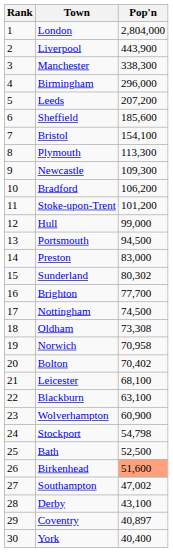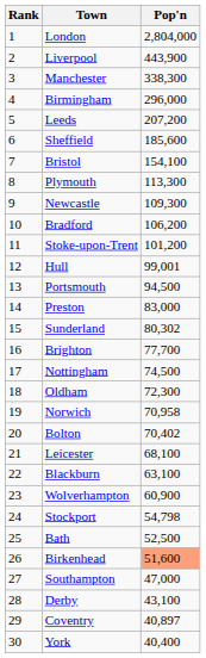 <table class="sortable wikitable vatop" style=" margin-right:2em;">
 <tr>
 <th>Rank</th>
 <th>Town</th>
 <th>Pop'n</th>
 </tr>
 <tr>
 <td>1</td>
 <td><a href='#'>London</a></td>
 <td>2,804,000</td>
 </tr>
 <tr>
 <td>2</td>
 <td><a href='#'>Liverpool</a></td>
 <td>443,900</td>
 </tr>
 <tr>
 <td>3</td>
 <td><a href='#'>Manchester</a></td>
 <td>338,300</td>
 </tr>
 <tr>
 <td>4</td>
 <td><a href='#'>Birmingham</a></td>
 <td>296,000</td>
 </tr>
 <tr>
 <td>5</td>
 <td><a href='#'>Leeds</a></td>
 <td>207,200</td>
 </tr>
 <tr>
 <td>6</td>
 <td><a href='#'>Sheffield</a></td>
 <td>185,600</td>
 </tr>
 <tr>
 <td>7</td>
 <td><a href='#'>Bristol</a></td>
 <td>154,100</td>
 </tr>
 <tr>
 <td>8</td>
 <td><a href='#'>Plymouth</a></td>
 <td>113,300</td>
 </tr>
 <tr>
 <td>9</td>
 <td><a href='#'>Newcastle</a></td>
 <td>109,300</td>
 </tr>
 <tr>
 <td>10</td>
 <td><a href='#'>Bradford</a></td>
 <td>106,200</td>
 </tr>
 <tr>
 <td>11</td>
 <td><a href='#'>Stoke-upon-Trent</a></td>
 <td>101,200</td>
 </tr>
 <tr>
 <td>12</td>
 <td><a href='#'>Hull</a></td>
-<td>99,000</td>
+<td>99,001</td>
 </tr>
 <tr>
 <td>13</td>
 <td><a href='#'>Portsmouth</a></td>
 <td>94,500</td>
 </tr>
 <tr>
 <td>14</td>
 <td><a href='#'>Preston</a></td>
 <td>83,000</td>
 </tr>
 <tr>
 <td>15</td>
 <td><a href='#'>Sunderland</a></td>
 <td>80,302</td>
 </tr>
 <tr>
 <td>16</td>
 <td><a href='#'>Brighton</a></td>
 <td>77,700</td>
 </tr>
 <tr>
 <td>17</td>
 <td><a href='#'>Nottingham</a></td>
 <td>74,500</td>
 </tr>
 <tr>
 <td>18</td>
 <td><a href='#'>Oldham</a></td>
-<td>73,308</td>
+<td>72,300</td>
 </tr>
 <tr>
 <td>19</td>
 <td><a href='#'>Norwich</a></td>
 <td>70,958</td>
 </tr>
 <tr>
 <td>20</td>
 <td><a href='#'>Bolton</a></td>
 <td>70,402</td>
 </tr>
 <tr>
 <td>21</td>
 <td><a href='#'>Leicester</a></td>
 <td>68,100</td>
 </tr>
 <tr>
 <td>22</td>
 <td><a href='#'>Blackburn</a></td>
 <td>63,100</td>
 </tr>
 <tr>
 <td>23</td>
 <td><a href='#'>Wolverhampton</a></td>
 <td>60,900</td>
 </tr>
 <tr>
 <td>24</td>
 <td><a href='#'>Stockport</a></td>
 <td>54,798</td>
 </tr>
 <tr>
 <td>25</td>
 <td><a href='#'>Bath</a></td>
 <td>52,500</td>
 </tr>
 <tr>
 <td>26</td>
 <td><a href='#'>Birkenhead</a></td>
 <td style="background: lightsalmon;">51,600</td>
 </tr>
 <tr>
 <td>27</td>
 <td><a href='#'>Southampton</a></td>
-<td>47,002</td>
+<td>47,000</td>
 </tr>
 <tr>
 <td>28</td>
 <td><a href='#'>Derby</a></td>
 <td>43,100</td>
 </tr>
 <tr>
 <td>29</td>
 <td><a href='#'>Coventry</a></td>
 <td>40,897</td>
 </tr>
 <tr>
 <td>30</td>
 <td><a href='#'>York</a></td>
 <td>40,400</td>
 </tr>
 </table>
